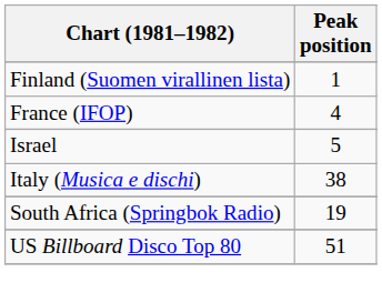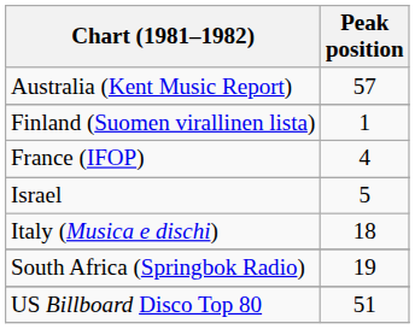 <table class="wikitable sortable">
 <tr>
 <th>Chart (1981–1982)</th>
 <th>Peak<br>position</th>
+</tr>
+<tr>
+<td>Australia (<a href='#'>Kent Music Report</a>)</td>
+<td align="center">57</td>
 </tr>
 <tr>
 </tr>
 <tr>
 </tr>
 <tr>
 </tr>
 <tr>
 <td>Finland (<a href='#'>Suomen virallinen lista</a>)</td>
 <td align="center">1</td>
 </tr>
 <tr>
 <td>France (<a href='#'>IFOP</a>)</td>
 <td align="center">4</td>
 </tr>
 <tr>
 </tr>
 <tr>
 <td>Israel</td>
 <td align="center">5</td>
 </tr>
 <tr>
 <td>Italy (<em><a href='#'>Musica e dischi</a></em>)</td>
-<td align="center">38</td>
+<td align="center">18</td>
 </tr>
 <tr>
 </tr>
 <tr>
 </tr>
 <tr>
 </tr>
 <tr>
 <td>South Africa (<a href='#'>Springbok Radio</a>)</td>
 <td align="center">19</td>
 </tr>
 <tr>
 </tr>
 <tr>
 </tr>
 <tr>
 </tr>
 <tr>
 <td>US <em>Billboard</em> <a href='#'>Disco Top 80</a></td>
 <td align="center">51</td>
 </tr>
 <tr>
 </tr>
 </table>
